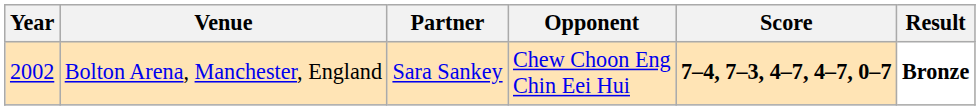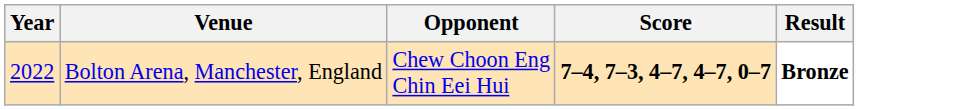 <table class="sortable wikitable" style="font-size: 90%;">
 <tr>
 <th>Year</th>
 <th>Venue</th>
-<th>Partner</th>
 <th>Opponent</th>
 <th>Score</th>
 <th>Result</th>
 </tr>
 <tr style="background:#FFE4B5">
-<td align="center"><a href='#'>2002</a></td>
+<td align="center"><a href='#'>2022</a></td>
 <td align="left"><a href='#'>Bolton Arena</a>, <a href='#'>Manchester</a>, England</td>
-<td align="left"> <a href='#'>Sara Sankey</a></td>
 <td align="left"> <a href='#'>Chew Choon Eng</a><br> <a href='#'>Chin Eei Hui</a></td>
 <td align="left"><strong>7–4, 7–3, 4–7, 4–7, 0–7</strong></td>
 <td style="text-align:left; background:white"> <strong>Bronze</strong></td>
 </tr>
 </table>
